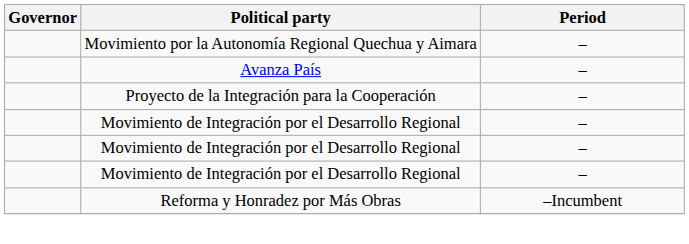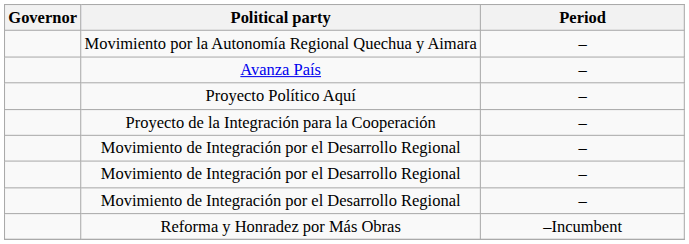 <table class=wikitable>
 <tr style="text-align:center; background:#e6e9ff;">
 <th>Governor</th>
 <th>Political party</th>
 <th width=30%>Period<br></th>
 </tr>
 <tr>
 <td align="center"></td>
 <td align="center">Movimiento por la Autonomía Regional Quechua y Aimara</td>
 <td align="center">–<br></td>
 </tr>
 <tr>
 <td align="center"></td>
 <td align="center"><a href='#'>Avanza País</a></td>
+<td align="center">–<br></td>
+</tr>
+<tr>
+<td align="center"></td>
+<td align="center">Proyecto Político Aquí</td>
 <td align="center">–<br></td>
 </tr>
 <tr>
 <td align="center"></td>
 <td align="center">Proyecto de la Integración para la Cooperación</td>
 <td align="center">–<br></td>
 </tr>
 <tr>
 <td align="center"></td>
 <td align="center">Movimiento de Integración por el Desarrollo Regional</td>
 <td align="center">–<br></td>
 </tr>
 <tr>
 <td align="center"></td>
 <td align="center">Movimiento de Integración por el Desarrollo Regional</td>
 <td align="center">–<br></td>
 </tr>
 <tr>
 <td align="center"></td>
 <td align="center">Movimiento de Integración por el Desarrollo Regional</td>
 <td align="center">–<br></td>
 </tr>
 <tr>
 <td align="center"></td>
 <td align="center">Reforma y Honradez por Más Obras</td>
 <td align="center">–Incumbent<br></td>
 </tr>
 <tr>
 </tr>
 </table>
